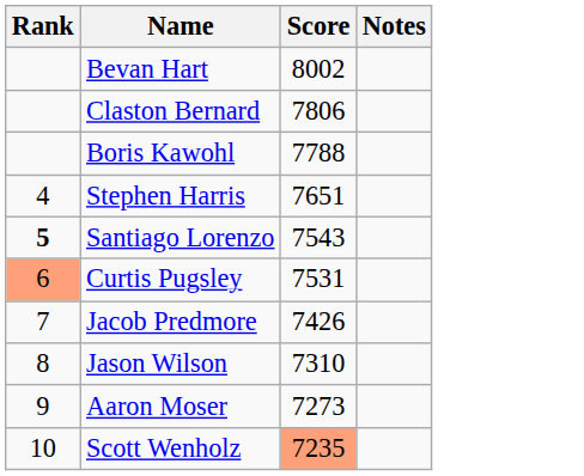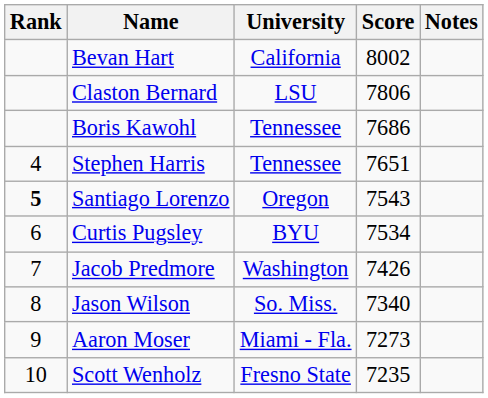 <table class="wikitable sortable" style="text-align:center">
 <tr>
 <th>Rank</th>
 <th>Name</th>
+<th>University</th>
 <th>Score</th>
 <th>Notes</th>
 </tr>
 <tr>
 <td></td>
 <td align=left><a href='#'>Bevan Hart</a></td>
+<td><a href='#'>California</a></td>
 <td>8002</td>
 <td></td>
 </tr>
 <tr>
 <td></td>
 <td align=left><a href='#'>Claston Bernard</a> </td>
+<td><a href='#'>LSU</a></td>
 <td>7806</td>
 <td></td>
 </tr>
 <tr>
 <td></td>
 <td align=left><a href='#'>Boris Kawohl</a></td>
-<td>7788</td>
+<td><a href='#'>Tennessee</a></td>
+<td>7686</td>
 <td></td>
 </tr>
 <tr>
 <td>4</td>
 <td align=left><a href='#'>Stephen Harris</a></td>
+<td><a href='#'>Tennessee</a></td>
 <td>7651</td>
 <td></td>
 </tr>
 <tr>
 <td><strong>5</strong></td>
 <td align=left><a href='#'>Santiago Lorenzo</a> </td>
+<td><a href='#'>Oregon</a></td>
 <td>7543</td>
 <td></td>
 </tr>
 <tr>
-<td style="background: lightsalmon;">6</td>
+<td>6</td>
 <td align=left><a href='#'>Curtis Pugsley</a></td>
-<td>7531</td>
+<td><a href='#'>BYU</a></td>
+<td>7534</td>
 <td></td>
 </tr>
 <tr>
 <td>7</td>
 <td align=left><a href='#'>Jacob Predmore</a></td>
+<td><a href='#'>Washington</a></td>
 <td>7426</td>
 <td></td>
 </tr>
 <tr>
 <td>8</td>
 <td align=left><a href='#'>Jason Wilson</a></td>
-<td>7310</td>
+<td><a href='#'>So. Miss.</a></td>
+<td>7340</td>
 <td></td>
 </tr>
 <tr>
 <td>9</td>
 <td align=left><a href='#'>Aaron Moser</a></td>
+<td><a href='#'>Miami - Fla.</a></td>
 <td>7273</td>
 <td></td>
 </tr>
 <tr>
 <td>10</td>
 <td align=left><a href='#'>Scott Wenholz</a></td>
-<td style="background: lightsalmon;">7235</td>
+<td><a href='#'>Fresno State</a></td>
+<td>7235</td>
 <td></td>
 </tr>
 </table>
